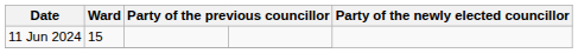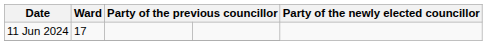 <table class="wikitable">
 <tr>
 <th>Date</th>
 <th>Ward</th>
 <th colspan=2>Party of the previous councillor</th>
 <th colspan=2>Party of the newly elected councillor</th>
 </tr>
 <tr>
 <td>11 Jun 2024</td>
-<td>15</td>
+<td>17</td>
 <td></td>
 <td></td>
 </tr>
 <tr>
 </tr>
 </table>
